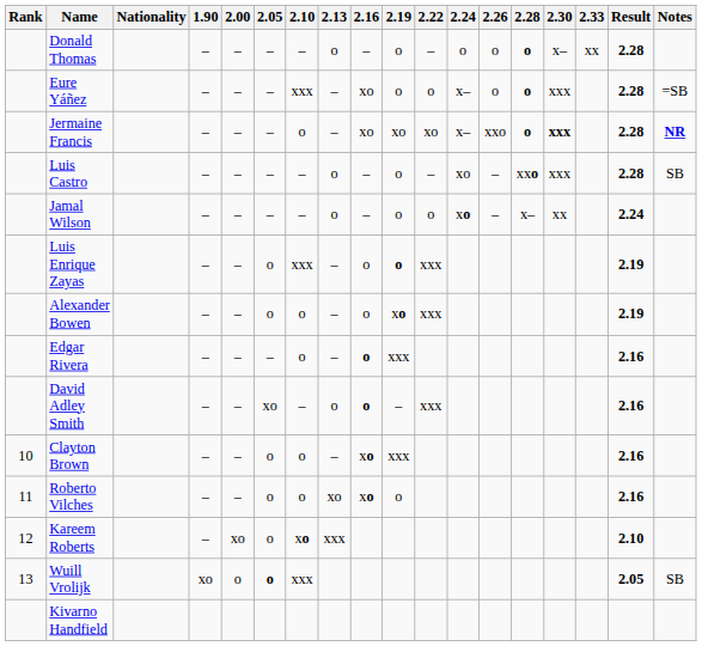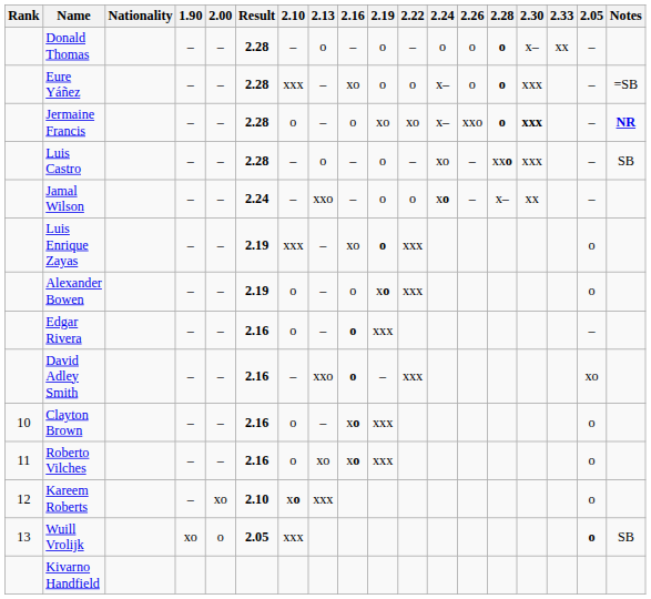 <table class="wikitable sortable" style="text-align:center;font-size:95%">
 <tr>
 <th>Rank</th>
 <th>Name</th>
 <th>Nationality</th>
 <th>1.90</th>
 <th>2.00</th>
-<th>2.05</th>
+<th>Result</th>
 <th>2.10</th>
 <th>2.13</th>
 <th>2.16</th>
 <th>2.19</th>
 <th>2.22</th>
 <th>2.24</th>
 <th>2.26</th>
 <th>2.28</th>
 <th>2.30</th>
 <th>2.33</th>
-<th>Result</th>
+<th>2.05</th>
 <th>Notes</th>
 </tr>
 <tr>
 <td></td>
 <td align=left><a href='#'>Donald Thomas</a></td>
 <td align=left></td>
 <td>–</td>
 <td>–</td>
-<td>–</td>
+<td><strong>2.28</strong></td>
 <td>–</td>
 <td>o</td>
 <td>–</td>
 <td>o</td>
 <td>–</td>
 <td>o</td>
 <td>o</td>
 <td><strong>o</strong></td>
 <td>x–</td>
 <td>xx</td>
-<td><strong>2.28</strong></td>
+<td>–</td>
 <td></td>
 </tr>
 <tr>
 <td></td>
 <td align=left><a href='#'>Eure Yáñez</a></td>
 <td align=left></td>
 <td>–</td>
 <td>–</td>
-<td>–</td>
+<td><strong>2.28</strong></td>
 <td>xxx</td>
 <td>–</td>
 <td>xo</td>
 <td>o</td>
 <td>o</td>
 <td>x–</td>
 <td>o</td>
 <td><strong>o</strong></td>
 <td>xxx</td>
 <td></td>
-<td><strong>2.28</strong></td>
+<td>–</td>
 <td>=SB</td>
 </tr>
 <tr>
 <td></td>
 <td align=left><a href='#'>Jermaine Francis</a></td>
 <td align=left></td>
 <td>–</td>
 <td>–</td>
+<td><strong>2.28</strong></td>
+<td>o</td>
 <td>–</td>
 <td>o</td>
-<td>–</td>
-<td>xo</td>
 <td>xo</td>
 <td>xo</td>
 <td>x–</td>
 <td>xxo</td>
 <td><strong>o</strong></td>
 <td><strong>xxx</strong></td>
 <td></td>
-<td><strong>2.28</strong></td>
+<td>–</td>
 <td><strong><a href='#'>NR</a></strong></td>
 </tr>
 <tr>
 <td></td>
 <td align=left><a href='#'>Luis Castro</a></td>
 <td align=left></td>
 <td>–</td>
 <td>–</td>
-<td>–</td>
+<td><strong>2.28</strong></td>
 <td>–</td>
 <td>o</td>
 <td>–</td>
 <td>o</td>
 <td>–</td>
 <td>xo</td>
 <td>–</td>
 <td>xx<strong>o</strong></td>
 <td>xxx</td>
 <td></td>
-<td><strong>2.28</strong></td>
+<td>–</td>
 <td>SB</td>
 </tr>
 <tr>
 <td></td>
 <td align=left><a href='#'>Jamal Wilson</a></td>
 <td align=left></td>
 <td>–</td>
 <td>–</td>
+<td><strong>2.24</strong></td>
 <td>–</td>
-<td>–</td>
-<td>o</td>
+<td>xxo</td>
 <td>–</td>
 <td>o</td>
 <td>o</td>
 <td>x<strong>o</strong></td>
 <td>–</td>
 <td>x–</td>
 <td>xx</td>
 <td></td>
-<td><strong>2.24</strong></td>
+<td>–</td>
 <td></td>
 </tr>
 <tr>
 <td></td>
 <td align=left><a href='#'>Luis Enrique Zayas</a></td>
 <td align=left></td>
 <td>–</td>
 <td>–</td>
-<td>o</td>
+<td><strong>2.19</strong></td>
 <td>xxx</td>
 <td>–</td>
-<td>o</td>
+<td>xo</td>
 <td><strong>o</strong></td>
 <td>xxx</td>
 <td></td>
 <td></td>
 <td></td>
 <td></td>
 <td></td>
-<td><strong>2.19</strong></td>
+<td>o</td>
 <td></td>
 </tr>
 <tr>
 <td></td>
 <td align=left><a href='#'>Alexander Bowen</a></td>
 <td align=left></td>
 <td>–</td>
 <td>–</td>
-<td>o</td>
+<td><strong>2.19</strong></td>
 <td>o</td>
 <td>–</td>
 <td>o</td>
 <td>x<strong>o</strong></td>
 <td>xxx</td>
 <td></td>
 <td></td>
 <td></td>
 <td></td>
 <td></td>
-<td><strong>2.19</strong></td>
+<td>o</td>
 <td></td>
 </tr>
 <tr>
 <td></td>
 <td align=left><a href='#'>Edgar Rivera</a></td>
 <td align=left></td>
 <td>–</td>
 <td>–</td>
-<td>–</td>
+<td><strong>2.16</strong></td>
 <td>o</td>
 <td>–</td>
 <td><strong>o</strong></td>
 <td>xxx</td>
 <td></td>
 <td></td>
 <td></td>
 <td></td>
 <td></td>
 <td></td>
-<td><strong>2.16</strong></td>
+<td>–</td>
 <td></td>
 </tr>
 <tr>
 <td></td>
 <td align=left><a href='#'>David Adley Smith</a></td>
 <td align=left></td>
 <td>–</td>
 <td>–</td>
-<td>xo</td>
+<td><strong>2.16</strong></td>
 <td>–</td>
-<td>o</td>
+<td>xxo</td>
 <td><strong>o</strong></td>
 <td>–</td>
 <td>xxx</td>
 <td></td>
 <td></td>
 <td></td>
 <td></td>
 <td></td>
-<td><strong>2.16</strong></td>
+<td>xo</td>
 <td></td>
 </tr>
 <tr>
 <td>10</td>
 <td align=left><a href='#'>Clayton Brown</a></td>
 <td align=left></td>
 <td>–</td>
 <td>–</td>
-<td>o</td>
+<td><strong>2.16</strong></td>
 <td>o</td>
 <td>–</td>
 <td>x<strong>o</strong></td>
 <td>xxx</td>
 <td></td>
 <td></td>
 <td></td>
 <td></td>
 <td></td>
 <td></td>
-<td><strong>2.16</strong></td>
+<td>o</td>
 <td></td>
 </tr>
 <tr>
 <td>11</td>
 <td align=left><a href='#'>Roberto Vilches</a></td>
 <td align=left></td>
 <td>–</td>
 <td>–</td>
-<td>o</td>
+<td><strong>2.16</strong></td>
 <td>o</td>
 <td>xo</td>
 <td>x<strong>o</strong></td>
-<td>o</td>
+<td>xxx</td>
 <td></td>
 <td></td>
 <td></td>
 <td></td>
 <td></td>
 <td></td>
-<td><strong>2.16</strong></td>
+<td>o</td>
 <td></td>
 </tr>
 <tr>
 <td>12</td>
 <td align=left><a href='#'>Kareem Roberts</a></td>
 <td align=left></td>
 <td>–</td>
 <td>xo</td>
-<td>o</td>
+<td><strong>2.10</strong></td>
 <td>x<strong>o</strong></td>
 <td>xxx</td>
 <td></td>
 <td></td>
 <td></td>
 <td></td>
 <td></td>
 <td></td>
 <td></td>
 <td></td>
-<td><strong>2.10</strong></td>
+<td>o</td>
 <td></td>
 </tr>
 <tr>
 <td>13</td>
 <td align=left><a href='#'>Wuill Vrolijk</a></td>
 <td align=left></td>
 <td>xo</td>
 <td>o</td>
-<td><strong>o</strong></td>
+<td><strong>2.05</strong></td>
 <td>xxx</td>
 <td></td>
 <td></td>
 <td></td>
 <td></td>
 <td></td>
 <td></td>
 <td></td>
 <td></td>
 <td></td>
-<td><strong>2.05</strong></td>
+<td><strong>o</strong></td>
 <td>SB</td>
 </tr>
 <tr>
 <td></td>
 <td align=left><a href='#'>Kivarno Handfield</a></td>
 <td align=left></td>
+<td></td>
+<td></td>
+<td><strong></strong></td>
 <td></td>
 <td></td>
 <td></td>
 <td></td>
 <td></td>
 <td></td>
 <td></td>
 <td></td>
 <td></td>
 <td></td>
 <td></td>
 <td></td>
-<td></td>
-<td><strong></strong></td>
-<td></td>
 </tr>
 </table>
